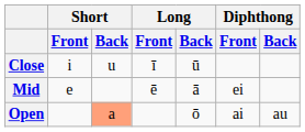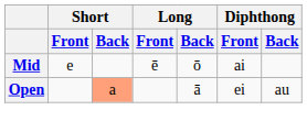 <table class="wikitable" style="text-align:center">
 <tr>
 <th></th>
 <th colspan="2">Short</th>
 <th colspan="2">Long</th>
 <th colspan="2">Diphthong</th>
 </tr>
 <tr>
 <th></th>
 <th><a href='#'>Front</a></th>
 <th><a href='#'>Back</a></th>
 <th><a href='#'>Front</a></th>
 <th><a href='#'>Back</a></th>
 <th><a href='#'>Front</a></th>
 <th><a href='#'>Back</a></th>
 </tr>
 <tr>
-<th><a href='#'>Close</a></th>
-<td>i</td>
-<td>u</td>
-<td>ī</td>
-<td>ū</td>
-<td></td>
-<td></td>
-</tr>
-<tr>
 <th><a href='#'>Mid</a></th>
 <td>e</td>
 <td></td>
 <td>ē</td>
-<td>ā</td>
-<td>ei</td>
+<td>ō</td>
+<td>ai</td>
 <td></td>
 </tr>
 <tr>
 <th><a href='#'>Open</a></th>
 <td></td>
 <td style="background: lightsalmon;">a</td>
 <td></td>
-<td>ō</td>
-<td>ai</td>
+<td>ā</td>
+<td>ei</td>
 <td>au</td>
 </tr>
 </table>
